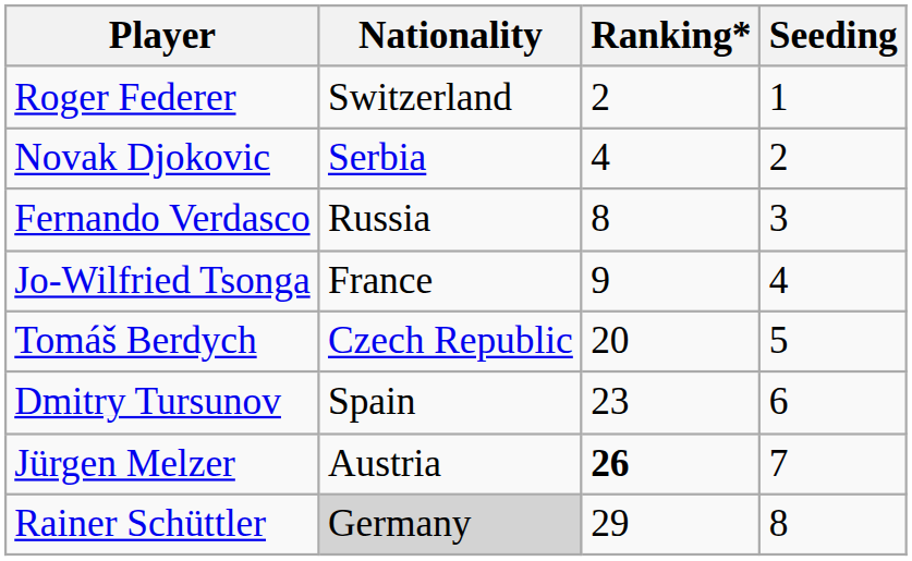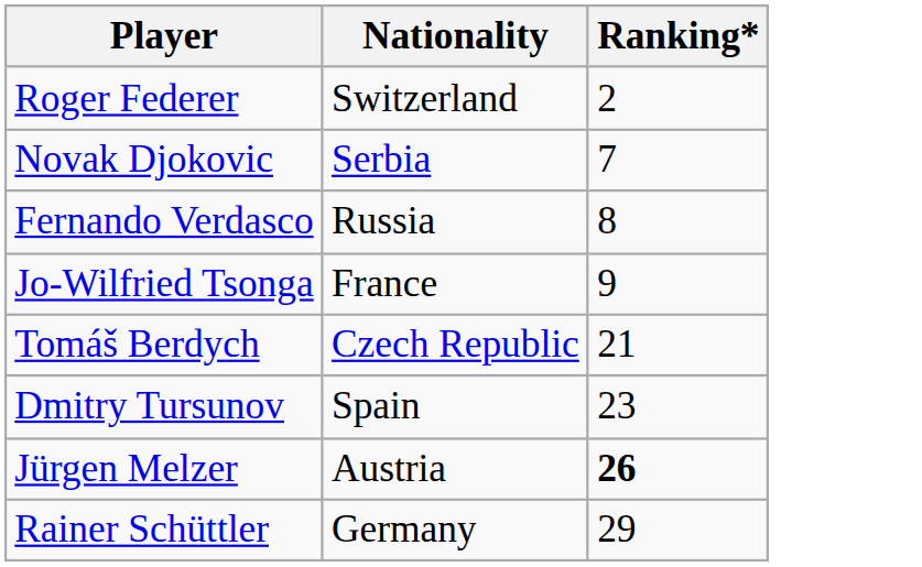 <table class="wikitable" border="1">
 <tr>
 <th>Player</th>
 <th>Nationality</th>
 <th>Ranking*</th>
-<th>Seeding</th>
 </tr>
 <tr>
 <td><a href='#'>Roger Federer</a></td>
 <td> Switzerland</td>
 <td>2</td>
-<td>1</td>
 </tr>
 <tr>
 <td><a href='#'>Novak Djokovic</a></td>
 <td> <a href='#'>Serbia</a></td>
-<td>4</td>
-<td>2</td>
+<td>7</td>
 </tr>
 <tr>
 <td><a href='#'>Fernando Verdasco</a></td>
 <td> Russia</td>
 <td>8</td>
-<td>3</td>
 </tr>
 <tr>
 <td><a href='#'>Jo-Wilfried Tsonga</a></td>
 <td> France</td>
 <td>9</td>
-<td>4</td>
 </tr>
 <tr>
 <td><a href='#'>Tomáš Berdych</a></td>
 <td> <a href='#'>Czech Republic</a></td>
-<td>20</td>
-<td>5</td>
+<td>21</td>
 </tr>
 <tr>
 <td><a href='#'>Dmitry Tursunov</a></td>
 <td> Spain</td>
 <td>23</td>
-<td>6</td>
 </tr>
 <tr>
 <td><a href='#'>Jürgen Melzer</a></td>
 <td> Austria</td>
 <td><strong>26</strong></td>
-<td>7</td>
 </tr>
 <tr>
 <td><a href='#'>Rainer Schüttler</a></td>
-<td style="background: lightgrey;"> Germany</td>
+<td> Germany</td>
 <td>29</td>
-<td>8</td>
 </tr>
 </table>
